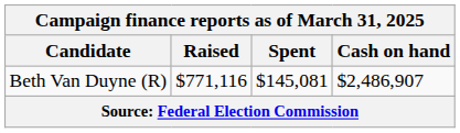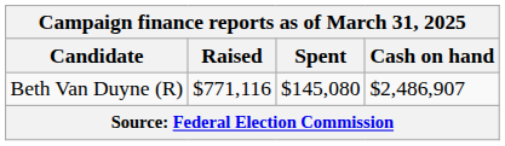 <table class="wikitable sortable">
 <tr>
 <th colspan=4>Campaign finance reports as of March 31, 2025</th>
 </tr>
 <tr style="text-align:center;">
 <th>Candidate</th>
 <th>Raised</th>
 <th>Spent</th>
 <th>Cash on hand</th>
 </tr>
 <tr>
 <td>Beth Van Duyne (R)</td>
 <td>$771,116</td>
-<td>$145,081</td>
+<td>$145,080</td>
 <td>$2,486,907</td>
 </tr>
 <tr>
 <th colspan="4"><small>Source: <a href='#'>Federal Election Commission</a></small></th>
 </tr>
 </table>
